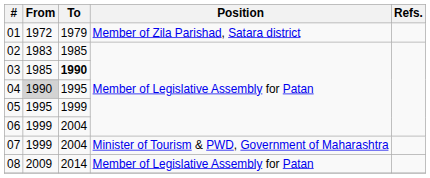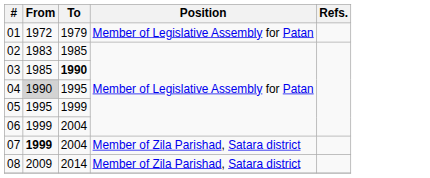 <table class="wikitable sortable">
 <tr>
 <th>#</th>
 <th>From</th>
 <th>To</th>
 <th>Position</th>
 <th>Refs.</th>
 </tr>
 <tr>
 <td>01</td>
 <td>1972</td>
 <td>1979</td>
-<td><a href='#'>Member of Zila Parishad</a>, <a href='#'>Satara district</a></td>
+<td><a href='#'>Member of Legislative Assembly</a> for <a href='#'>Patan</a></td>
 <td></td>
 </tr>
 <tr>
 <td>02</td>
 <td>1983</td>
 <td>1985</td>
 <td rowspan=5><a href='#'>Member of Legislative Assembly</a> for <a href='#'>Patan</a></td>
 <td rowspan=5></td>
 </tr>
 <tr>
 <td>03</td>
 <td>1985</td>
 <td><strong>1990</strong></td>
 </tr>
 <tr>
 <td>04</td>
 <td style="background: lightgrey;">1990</td>
 <td>1995</td>
 </tr>
 <tr>
 <td>05</td>
 <td>1995</td>
 <td>1999</td>
 </tr>
 <tr>
 <td>06</td>
 <td>1999</td>
 <td>2004</td>
 </tr>
 <tr>
 <td>07</td>
-<td>1999</td>
+<td><strong>1999</strong></td>
 <td>2004</td>
-<td><a href='#'>Minister of Tourism</a> & <a href='#'>PWD</a>, <a href='#'>Government of Maharashtra</a></td>
+<td><a href='#'>Member of Zila Parishad</a>, <a href='#'>Satara district</a></td>
 <td></td>
 </tr>
 <tr>
 <td>08</td>
 <td>2009</td>
 <td>2014</td>
-<td><a href='#'>Member of Legislative Assembly</a> for <a href='#'>Patan</a></td>
+<td><a href='#'>Member of Zila Parishad</a>, <a href='#'>Satara district</a></td>
 <td></td>
 </tr>
 <tr>
 </tr>
 </table>
